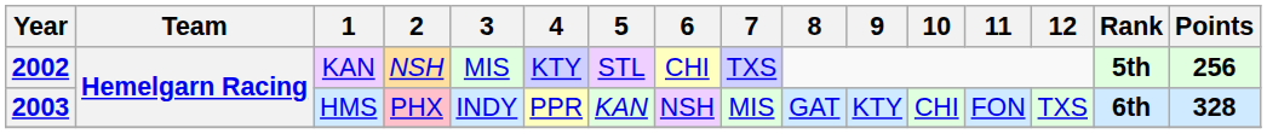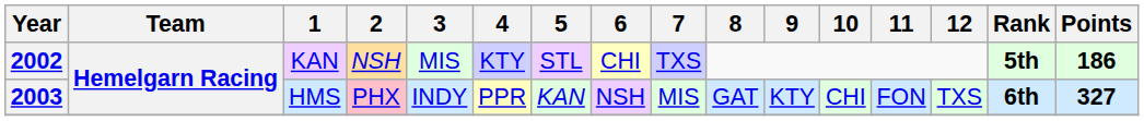 <table class="wikitable" style="text-align:center; font-size:90%">
 <tr>
 <th>Year</th>
 <th>Team</th>
 <th>1</th>
 <th>2</th>
 <th>3</th>
 <th>4</th>
 <th>5</th>
 <th>6</th>
 <th>7</th>
 <th>8</th>
 <th>9</th>
 <th>10</th>
 <th>11</th>
 <th>12</th>
 <th>Rank</th>
 <th>Points</th>
 </tr>
 <tr>
 <th><a href='#'>2002</a></th>
 <th rowspan=2><a href='#'>Hemelgarn Racing</a></th>
 <td style="background:#EFCFFF;"><a href='#'>KAN</a><br></td>
 <td style="background:#FFDF9F;"><em><a href='#'>NSH</a><br></em></td>
 <td style="background:#DFFFDF;"><a href='#'>MIS</a><br></td>
 <td style="background:#CFCFFF;"><a href='#'>KTY</a><br></td>
 <td style="background:#EFCFFF;"><a href='#'>STL</a><br></td>
 <td style="background:#FFFFBF;"><a href='#'>CHI</a><br></td>
 <td style="background:#CFCFFF;"><a href='#'>TXS</a><br></td>
 <td colspan=5></td>
 <td style="background:#DFFFDF;"><strong>5th</strong></td>
-<td style="background:#DFFFDF;"><strong>256</strong></td>
+<td style="background:#DFFFDF;"><strong>186</strong></td>
 </tr>
 <tr>
 <th><a href='#'>2003</a></th>
 <td style="background:#CFEAFF;"><a href='#'>HMS</a><br></td>
 <td style="background: pink;"><a href='#'>PHX</a></td>
 <td style="background:#CFEAFF;"><a href='#'>INDY</a><br></td>
 <td style="background:#FFFFBF;"><a href='#'>PPR</a><br></td>
 <td style="background:#DFFFDF;"><em><a href='#'>KAN</a><br></em></td>
 <td style="background:#EFCFFF;"><a href='#'>NSH</a><br></td>
 <td style="background:#DFFFDF;"><a href='#'>MIS</a><br></td>
 <td style="background:#CFEAFF;"><a href='#'>GAT</a><br></td>
 <td style="background:#CFEAFF;"><a href='#'>KTY</a><br></td>
 <td style="background:#DFFFDF;"><a href='#'>CHI</a><br></td>
 <td style="background:#CFEAFF;"><a href='#'>FON</a><br></td>
 <td style="background:#DFFFDF;"><a href='#'>TXS</a><br></td>
 <td style="background:#CFEAFF;"><strong>6th</strong></td>
-<td style="background:#CFEAFF;"><strong>328</strong></td>
+<td style="background:#CFEAFF;"><strong>327</strong></td>
 </tr>
 <tr>
 </tr>
 </table>
